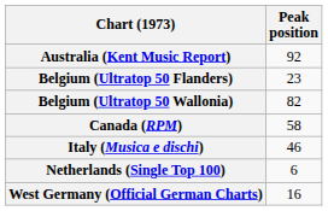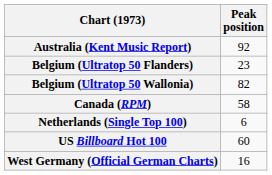 <table class="wikitable plainrowheaders" style="text-align:center">
 <tr>
 <th scope="col">Chart (1973)</th>
 <th scope="col">Peak<br>position</th>
 </tr>
 <tr>
 <th scope="row">Australia (<a href='#'>Kent Music Report</a>)</th>
 <td>92</td>
 </tr>
 <tr>
 <th scope="row">Belgium (<a href='#'>Ultratop 50</a> Flanders)</th>
 <td>23</td>
 </tr>
 <tr>
 <th scope="row">Belgium (<a href='#'>Ultratop 50</a> Wallonia)</th>
 <td>82</td>
 </tr>
 <tr>
 <th scope="row">Canada (<em><a href='#'>RPM</a></em>)</th>
 <td>58</td>
 </tr>
 <tr>
-<th scope="row">Italy (<em><a href='#'>Musica e dischi</a></em>)</th>
-<td>46</td>
+<th scope="row">Netherlands (<a href='#'>Single Top 100</a>)</th>
+<td>6</td>
 </tr>
 <tr>
-<th scope="row">Netherlands (<a href='#'>Single Top 100</a>)</th>
-<td>6</td>
+<th scope="row">US <a href='#'><em>Billboard</em> Hot 100</a></th>
+<td>60</td>
 </tr>
 <tr>
 <th scope="row">West Germany (<a href='#'>Official German Charts</a>)</th>
 <td>16</td>
 </tr>
 </table>
